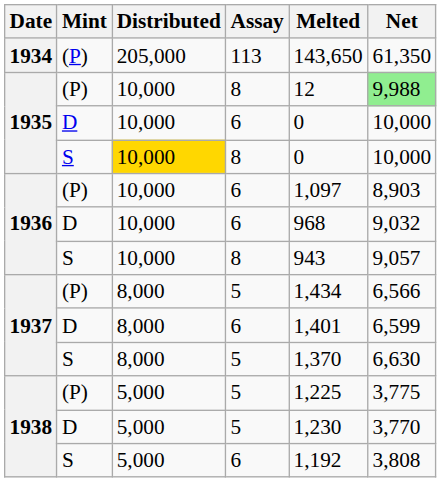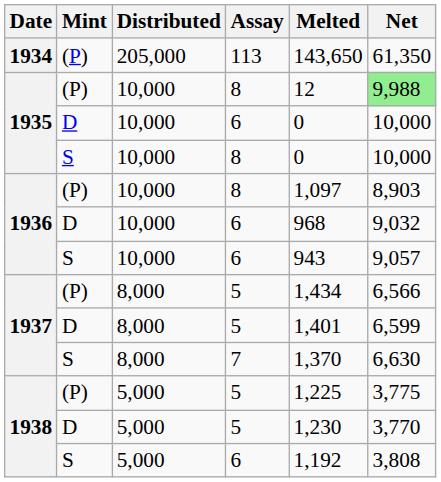 <table class="wikitable sortable sticky-header">
 <tr>
 <th scope="col">Date</th>
 <th scope="col">Mint</th>
 <th scope="col">Distributed</th>
 <th scope="col">Assay</th>
 <th scope="col">Melted</th>
 <th scope="col">Net</th>
 </tr>
 <tr>
 <th scope="row">1934</th>
 <td>(<a href='#'>P</a>)</td>
 <td>205,000</td>
 <td>113</td>
 <td>143,650</td>
 <td>61,350</td>
 </tr>
 <tr>
 <th scope="row" rowspan="3">1935</th>
 <td>(P)</td>
 <td>10,000</td>
 <td>8</td>
 <td>12</td>
 <td style="background: lightgreen;">9,988</td>
 </tr>
 <tr>
 <td><a href='#'>D</a></td>
 <td>10,000</td>
 <td>6</td>
 <td>0</td>
 <td>10,000</td>
 </tr>
 <tr>
 <td><a href='#'>S</a></td>
-<td style="background: gold;">10,000</td>
+<td>10,000</td>
 <td>8</td>
 <td>0</td>
 <td>10,000</td>
 </tr>
 <tr>
 <th scope="row" rowspan="3">1936</th>
 <td>(P)</td>
 <td>10,000</td>
-<td>6</td>
+<td>8</td>
 <td>1,097</td>
 <td>8,903</td>
 </tr>
 <tr>
 <td>D</td>
 <td>10,000</td>
 <td>6</td>
 <td>968</td>
 <td>9,032</td>
 </tr>
 <tr>
 <td>S</td>
 <td>10,000</td>
-<td>8</td>
+<td>6</td>
 <td>943</td>
 <td>9,057</td>
 </tr>
 <tr>
 <th scope="row" rowspan="3">1937</th>
 <td>(P)</td>
 <td>8,000</td>
 <td>5</td>
 <td>1,434</td>
 <td>6,566</td>
 </tr>
 <tr>
 <td>D</td>
 <td>8,000</td>
-<td>6</td>
+<td>5</td>
 <td>1,401</td>
 <td>6,599</td>
 </tr>
 <tr>
 <td>S</td>
 <td>8,000</td>
-<td>5</td>
+<td>7</td>
 <td>1,370</td>
 <td>6,630</td>
 </tr>
 <tr>
 <th scope="row" rowspan="3">1938</th>
 <td>(P)</td>
 <td>5,000</td>
 <td>5</td>
 <td>1,225</td>
 <td>3,775</td>
 </tr>
 <tr>
 <td>D</td>
 <td>5,000</td>
 <td>5</td>
 <td>1,230</td>
 <td>3,770</td>
 </tr>
 <tr>
 <td>S</td>
 <td>5,000</td>
 <td>6</td>
 <td>1,192</td>
 <td>3,808</td>
 </tr>
 </table>
